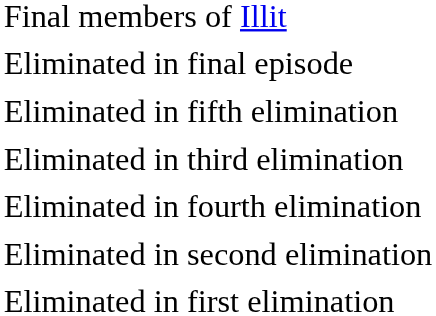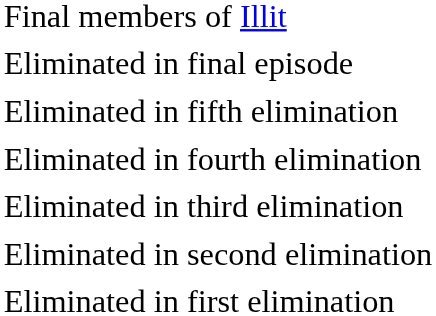 <table class="toccolours" style="font-size: 85%; white-space: nowrap">
 <tr>
 <td></td>
 <td>Final members of <a href='#'>Illit</a></td>
 </tr>
 <tr>
 <td></td>
 <td>Eliminated in final episode</td>
 </tr>
 <tr>
 <td></td>
 <td>Eliminated in fifth elimination</td>
 </tr>
 <tr>
 <td></td>
-<td>Eliminated in third elimination</td>
+<td>Eliminated in fourth elimination</td>
 </tr>
 <tr>
 <td></td>
-<td>Eliminated in fourth elimination</td>
+<td>Eliminated in third elimination</td>
 </tr>
 <tr>
 <td></td>
 <td>Eliminated in second elimination</td>
 </tr>
 <tr>
 <td></td>
 <td>Eliminated in first elimination</td>
 </tr>
 </table>
